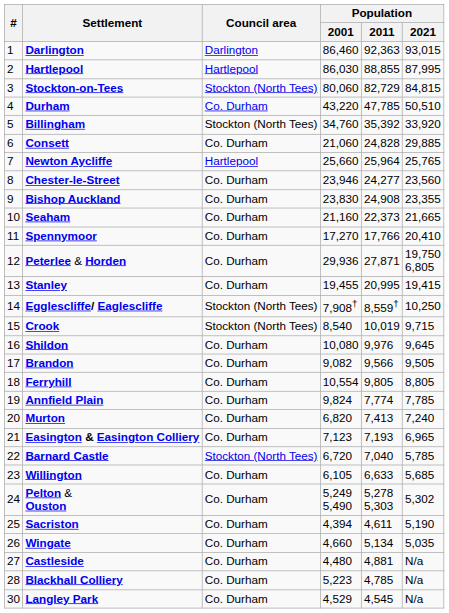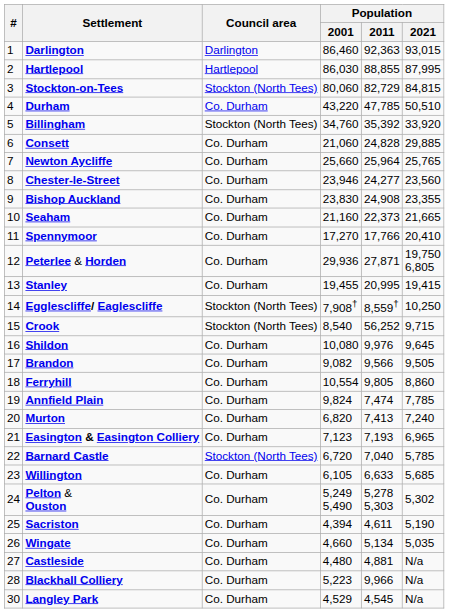 <table class="wikitable sortable">
 <tr>
 <th rowspan="2">#</th>
 <th rowspan="2">Settlement</th>
 <th rowspan="2">Council area</th>
 <th colspan="3"><strong>Population</strong></th>
 </tr>
 <tr>
 <th><strong>2001</strong></th>
 <th><strong>2011</strong></th>
 <th><strong>2021</strong></th>
 </tr>
 <tr>
 <td>1</td>
 <td><strong><a href='#'>Darlington</a></strong></td>
 <td><a href='#'>Darlington</a></td>
 <td>86,460</td>
 <td>92,363</td>
 <td>93,015</td>
 </tr>
 <tr>
 <td>2</td>
 <td><strong><a href='#'>Hartlepool</a></strong></td>
 <td><a href='#'>Hartlepool</a></td>
 <td>86,030</td>
 <td>88,855</td>
 <td>87,995</td>
 </tr>
 <tr>
 <td>3</td>
 <td><strong><a href='#'>Stockton-on-Tees</a></strong></td>
 <td><a href='#'>Stockton (North Tees)</a></td>
 <td>80,060</td>
 <td>82,729</td>
 <td>84,815</td>
 </tr>
 <tr>
 <td>4</td>
 <td><strong><a href='#'>Durham</a></strong></td>
 <td><a href='#'>Co. Durham</a></td>
 <td>43,220</td>
 <td>47,785</td>
 <td>50,510</td>
 </tr>
 <tr>
 <td>5</td>
 <td><strong><a href='#'>Billingham</a></strong></td>
 <td>Stockton (North Tees)</td>
 <td>34,760</td>
 <td>35,392</td>
 <td>33,920</td>
 </tr>
 <tr>
 <td>6</td>
 <td><strong><a href='#'>Consett</a></strong></td>
 <td>Co. Durham</td>
 <td>21,060</td>
 <td>24,828</td>
 <td>29,885</td>
 </tr>
 <tr>
 <td>7</td>
 <td><strong><a href='#'>Newton Aycliffe</a></strong></td>
-<td><a href='#'>Hartlepool</a></td>
+<td>Co. Durham</td>
 <td>25,660</td>
 <td>25,964</td>
 <td>25,765</td>
 </tr>
 <tr>
 <td>8</td>
 <td><strong><a href='#'>Chester-le-Street</a></strong></td>
 <td>Co. Durham</td>
 <td>23,946</td>
 <td>24,277</td>
 <td>23,560</td>
 </tr>
 <tr>
 <td>9</td>
 <td><strong><a href='#'>Bishop Auckland</a></strong></td>
 <td>Co. Durham</td>
 <td>23,830</td>
 <td>24,908</td>
 <td>23,355</td>
 </tr>
 <tr>
 <td>10</td>
 <td><strong><a href='#'>Seaham</a></strong></td>
 <td>Co. Durham</td>
 <td>21,160</td>
 <td>22,373</td>
 <td>21,665</td>
 </tr>
 <tr>
 <td>11</td>
 <td><strong><a href='#'>Spennymoor</a></strong></td>
 <td>Co. Durham</td>
 <td>17,270</td>
 <td>17,766</td>
 <td>20,410</td>
 </tr>
 <tr>
 <td>12</td>
 <td><strong><a href='#'>Peterlee</a></strong> & <strong><a href='#'>Horden</a></strong></td>
 <td>Co. Durham</td>
 <td>29,936</td>
 <td>27,871</td>
 <td>19,750<br>6,805</td>
 </tr>
 <tr>
 <td>13</td>
 <td><strong><a href='#'>Stanley</a></strong></td>
 <td>Co. Durham</td>
 <td>19,455</td>
 <td>20,995</td>
 <td>19,415</td>
 </tr>
 <tr>
 <td>14</td>
 <td><strong><a href='#'>Egglescliffe</a>/ <a href='#'>Eaglescliffe</a></strong></td>
 <td>Stockton (North Tees)</td>
 <td>7,908<sup>†</sup></td>
 <td>8,559<sup>†</sup></td>
 <td>10,250</td>
 </tr>
 <tr>
 <td>15</td>
 <td><strong><a href='#'>Crook</a></strong></td>
 <td>Stockton (North Tees)</td>
 <td>8,540</td>
-<td>10,019</td>
+<td>56,252</td>
 <td>9,715</td>
 </tr>
 <tr>
 <td>16</td>
 <td><strong><a href='#'>Shildon</a></strong></td>
 <td>Co. Durham</td>
 <td>10,080</td>
 <td>9,976</td>
 <td>9,645</td>
 </tr>
 <tr>
 <td>17</td>
 <td><strong><a href='#'>Brandon</a></strong></td>
 <td>Co. Durham</td>
 <td>9,082</td>
 <td>9,566</td>
 <td>9,505</td>
 </tr>
 <tr>
 <td>18</td>
 <td><strong><a href='#'>Ferryhill</a></strong></td>
 <td>Co. Durham</td>
 <td>10,554</td>
 <td>9,805</td>
-<td>8,805</td>
+<td>8,860</td>
 </tr>
 <tr>
 <td>19</td>
 <td><strong><a href='#'>Annfield Plain</a></strong></td>
 <td>Co. Durham</td>
 <td>9,824</td>
-<td>7,774</td>
+<td>7,474</td>
 <td>7,785</td>
 </tr>
 <tr>
 <td>20</td>
 <td><strong><a href='#'>Murton</a></strong></td>
 <td>Co. Durham</td>
 <td>6,820</td>
 <td>7,413</td>
 <td>7,240</td>
 </tr>
 <tr>
 <td>21</td>
 <td><strong><a href='#'>Easington</a> & <a href='#'>Easington Colliery</a></strong></td>
 <td>Co. Durham</td>
 <td>7,123</td>
 <td>7,193</td>
 <td>6,965</td>
 </tr>
 <tr>
 <td>22</td>
 <td><strong><a href='#'>Barnard Castle</a></strong></td>
 <td><a href='#'>Stockton (North Tees)</a></td>
 <td>6,720</td>
 <td>7,040</td>
 <td>5,785</td>
 </tr>
 <tr>
 <td>23</td>
 <td><strong><a href='#'>Willington</a></strong></td>
 <td>Co. Durham</td>
 <td>6,105</td>
 <td>6,633</td>
 <td>5,685</td>
 </tr>
 <tr>
 <td>24</td>
 <td><strong><a href='#'>Pelton</a></strong> &<br><strong><a href='#'>Ouston</a></strong></td>
 <td>Co. Durham</td>
 <td>5,249<br>5,490</td>
 <td>5,278 <br>5,303</td>
 <td>5,302</td>
 </tr>
 <tr>
 <td>25</td>
 <td><strong><a href='#'>Sacriston</a></strong></td>
 <td>Co. Durham</td>
 <td>4,394</td>
 <td>4,611</td>
 <td>5,190</td>
 </tr>
 <tr>
 <td>26</td>
 <td><strong><a href='#'>Wingate</a></strong></td>
 <td>Co. Durham</td>
 <td>4,660</td>
 <td>5,134</td>
 <td>5,035</td>
 </tr>
 <tr>
 <td>27</td>
 <td><strong><a href='#'>Castleside</a></strong></td>
 <td>Co. Durham</td>
 <td>4,480</td>
 <td>4,881</td>
 <td>N/a</td>
 </tr>
 <tr>
 <td>28</td>
 <td><strong><a href='#'>Blackhall Colliery</a></strong></td>
 <td>Co. Durham</td>
 <td>5,223</td>
-<td>4,785</td>
+<td>9,966</td>
 <td>N/a</td>
 </tr>
 <tr>
 <td>30</td>
 <td><strong><a href='#'>Langley Park</a></strong></td>
 <td>Co. Durham</td>
 <td>4,529</td>
 <td>4,545</td>
 <td>N/a</td>
 </tr>
 </table>
